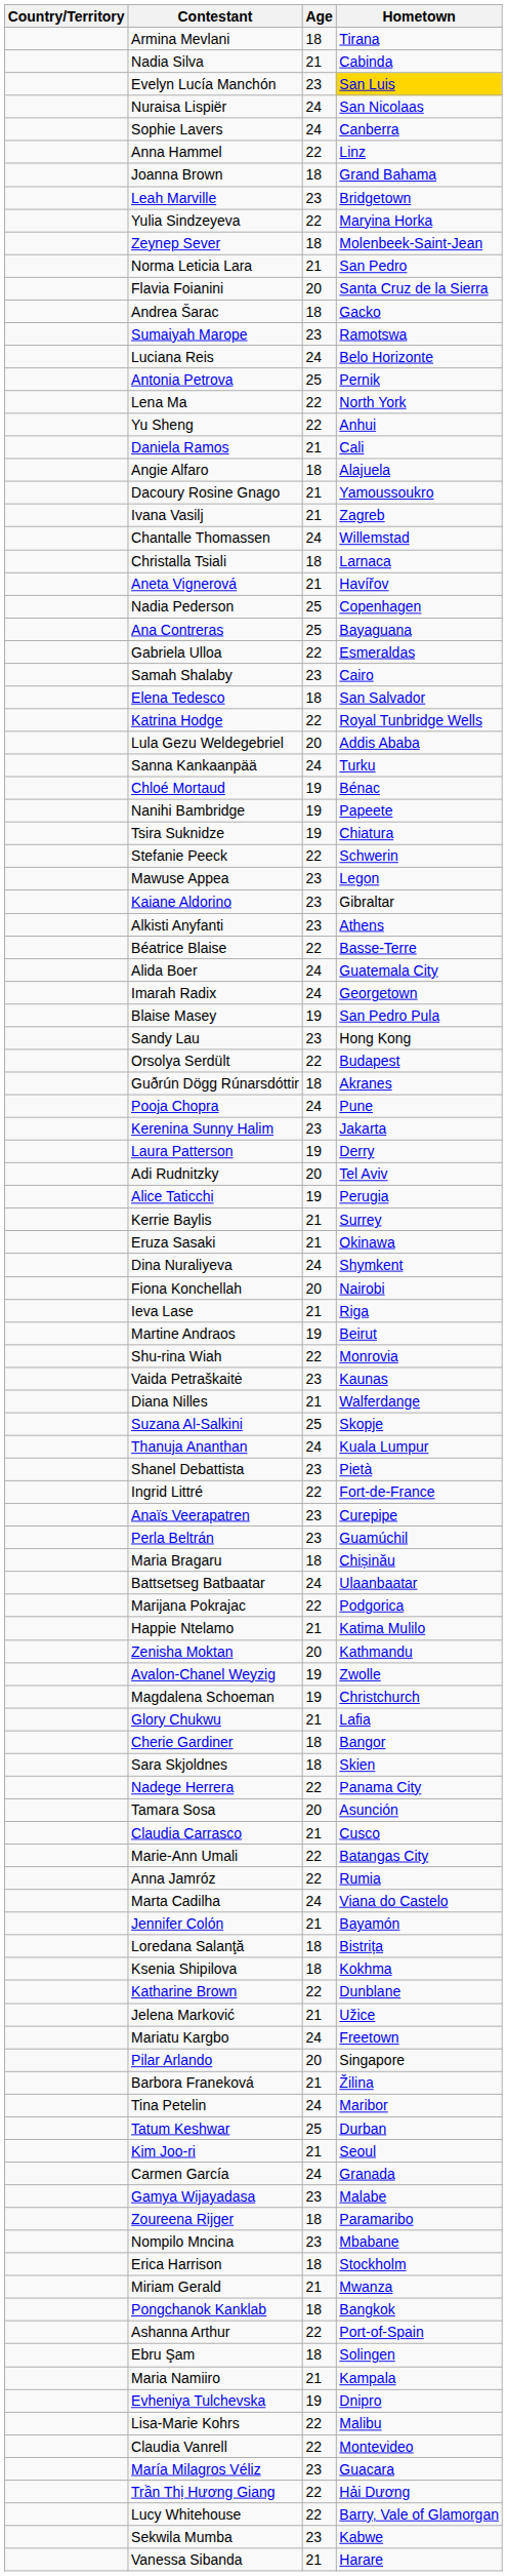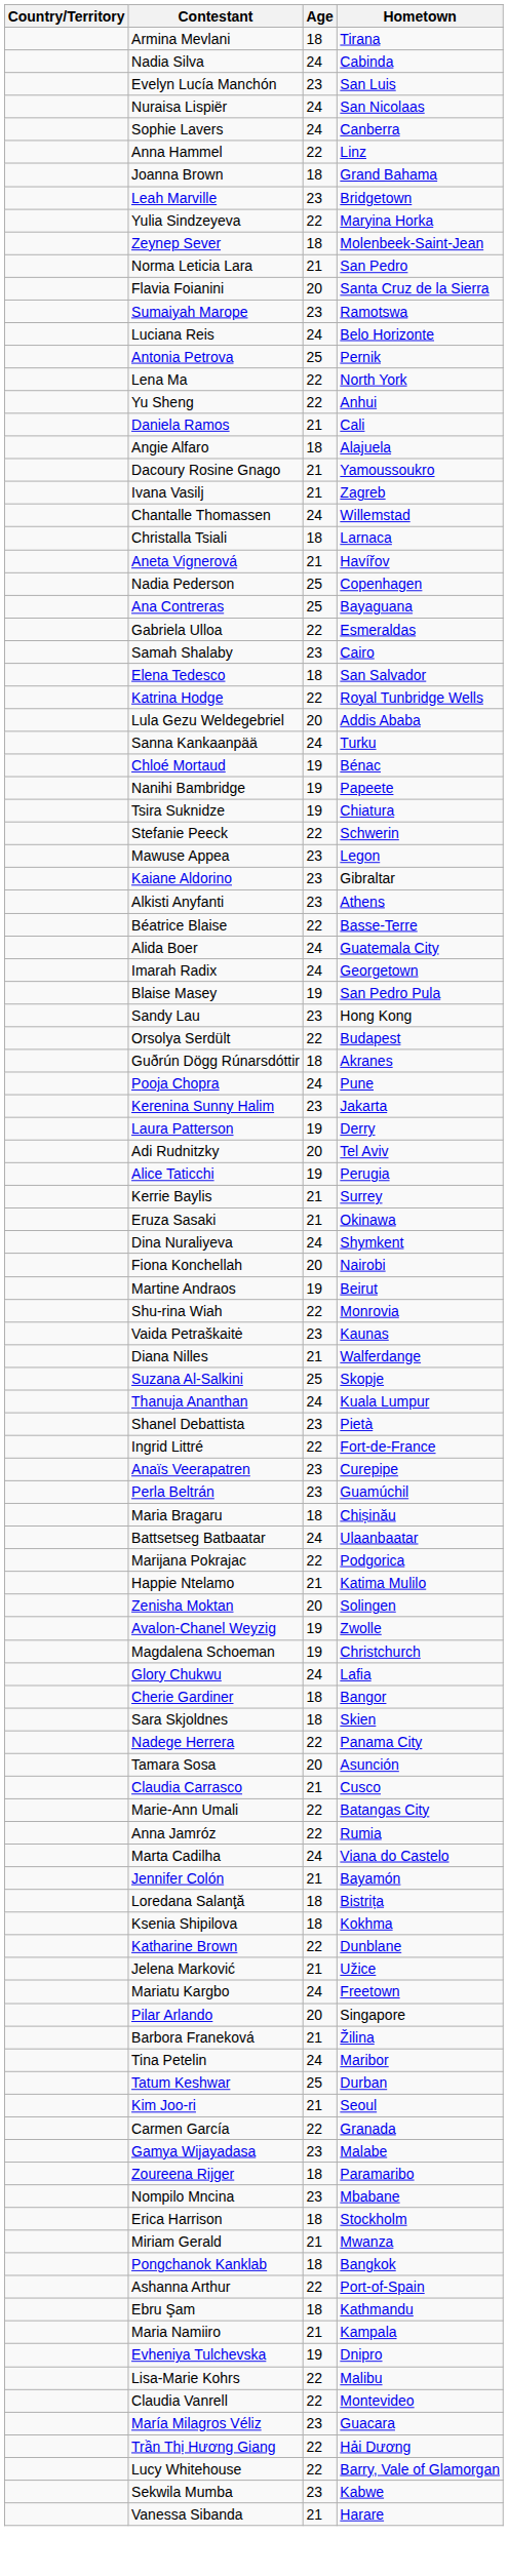 <table class="wikitable sortable" style="font-size: 95%;">
 <tr>
 <th>Country/Territory</th>
 <th>Contestant</th>
 <th>Age</th>
 <th>Hometown</th>
 </tr>
 <tr>
 <td></td>
 <td>Armina Mevlani</td>
 <td>18</td>
 <td><a href='#'>Tirana</a></td>
 </tr>
 <tr>
 <td></td>
 <td>Nadia Silva</td>
-<td>21</td>
+<td>24</td>
 <td><a href='#'>Cabinda</a></td>
 </tr>
 <tr>
 <td></td>
 <td>Evelyn Lucía Manchón</td>
 <td>23</td>
-<td style="background: gold;"><a href='#'>San Luis</a></td>
+<td><a href='#'>San Luis</a></td>
 </tr>
 <tr>
 <td></td>
 <td>Nuraisa Lispiër</td>
 <td>24</td>
 <td><a href='#'>San Nicolaas</a></td>
 </tr>
 <tr>
 <td></td>
 <td>Sophie Lavers</td>
 <td>24</td>
 <td><a href='#'>Canberra</a></td>
 </tr>
 <tr>
 <td></td>
 <td>Anna Hammel</td>
 <td>22</td>
 <td><a href='#'>Linz</a></td>
 </tr>
 <tr>
 <td></td>
 <td>Joanna Brown</td>
 <td>18</td>
 <td><a href='#'>Grand Bahama</a></td>
 </tr>
 <tr>
 <td></td>
 <td><a href='#'>Leah Marville</a></td>
 <td>23</td>
 <td><a href='#'>Bridgetown</a></td>
 </tr>
 <tr>
 <td></td>
 <td>Yulia Sindzeyeva</td>
 <td>22</td>
 <td><a href='#'>Maryina Horka</a></td>
 </tr>
 <tr>
 <td></td>
 <td><a href='#'>Zeynep Sever</a></td>
 <td>18</td>
 <td><a href='#'>Molenbeek-Saint-Jean</a></td>
 </tr>
 <tr>
 <td></td>
 <td>Norma Leticia Lara</td>
 <td>21</td>
 <td><a href='#'>San Pedro</a></td>
 </tr>
 <tr>
 <td></td>
 <td>Flavia Foianini</td>
 <td>20</td>
 <td><a href='#'>Santa Cruz de la Sierra</a></td>
-</tr>
-<tr>
-<td></td>
-<td>Andrea Šarac</td>
-<td>18</td>
-<td><a href='#'>Gacko</a></td>
 </tr>
 <tr>
 <td></td>
 <td><a href='#'>Sumaiyah Marope</a></td>
 <td>23</td>
 <td><a href='#'>Ramotswa</a></td>
 </tr>
 <tr>
 <td></td>
 <td>Luciana Reis</td>
 <td>24</td>
 <td><a href='#'>Belo Horizonte</a></td>
 </tr>
 <tr>
 <td></td>
 <td><a href='#'>Antonia Petrova</a></td>
 <td>25</td>
 <td><a href='#'>Pernik</a></td>
 </tr>
 <tr>
 <td></td>
 <td>Lena Ma</td>
 <td>22</td>
 <td><a href='#'>North York</a></td>
 </tr>
 <tr>
 <td></td>
 <td>Yu Sheng</td>
 <td>22</td>
 <td><a href='#'>Anhui</a></td>
 </tr>
 <tr>
 <td></td>
 <td><a href='#'>Daniela Ramos</a></td>
 <td>21</td>
 <td><a href='#'>Cali</a></td>
 </tr>
 <tr>
 <td></td>
 <td>Angie Alfaro</td>
 <td>18</td>
 <td><a href='#'>Alajuela</a></td>
 </tr>
 <tr>
 <td></td>
 <td>Dacoury Rosine Gnago</td>
 <td>21</td>
 <td><a href='#'>Yamoussoukro</a></td>
 </tr>
 <tr>
 <td></td>
 <td>Ivana Vasilj</td>
 <td>21</td>
 <td><a href='#'>Zagreb</a></td>
 </tr>
 <tr>
 <td></td>
 <td>Chantalle Thomassen</td>
 <td>24</td>
 <td><a href='#'>Willemstad</a></td>
 </tr>
 <tr>
 <td></td>
 <td>Christalla Tsiali</td>
 <td>18</td>
 <td><a href='#'>Larnaca</a></td>
 </tr>
 <tr>
 <td></td>
 <td><a href='#'>Aneta Vignerová</a></td>
 <td>21</td>
 <td><a href='#'>Havířov</a></td>
 </tr>
 <tr>
 <td></td>
 <td>Nadia Pederson</td>
 <td>25</td>
 <td><a href='#'>Copenhagen</a></td>
 </tr>
 <tr>
 <td></td>
 <td><a href='#'>Ana Contreras</a></td>
 <td>25</td>
 <td><a href='#'>Bayaguana</a></td>
 </tr>
 <tr>
 <td></td>
 <td>Gabriela Ulloa</td>
 <td>22</td>
 <td><a href='#'>Esmeraldas</a></td>
 </tr>
 <tr>
 <td></td>
 <td>Samah Shalaby</td>
 <td>23</td>
 <td><a href='#'>Cairo</a></td>
 </tr>
 <tr>
 <td></td>
 <td><a href='#'>Elena Tedesco</a></td>
 <td>18</td>
 <td><a href='#'>San Salvador</a></td>
 </tr>
 <tr>
 <td></td>
 <td><a href='#'>Katrina Hodge</a></td>
 <td>22</td>
 <td><a href='#'>Royal Tunbridge Wells</a></td>
 </tr>
 <tr>
 <td></td>
 <td>Lula Gezu Weldegebriel</td>
 <td>20</td>
 <td><a href='#'>Addis Ababa</a></td>
 </tr>
 <tr>
 <td></td>
 <td>Sanna Kankaanpää</td>
 <td>24</td>
 <td><a href='#'>Turku</a></td>
 </tr>
 <tr>
 <td></td>
 <td><a href='#'>Chloé Mortaud</a></td>
 <td>19</td>
 <td><a href='#'>Bénac</a></td>
 </tr>
 <tr>
 <td></td>
 <td>Nanihi Bambridge</td>
 <td>19</td>
 <td><a href='#'>Papeete</a></td>
 </tr>
 <tr>
 <td></td>
 <td>Tsira Suknidze</td>
 <td>19</td>
 <td><a href='#'>Chiatura</a></td>
 </tr>
 <tr>
 <td></td>
 <td>Stefanie Peeck</td>
 <td>22</td>
 <td><a href='#'>Schwerin</a></td>
 </tr>
 <tr>
 <td></td>
 <td>Mawuse Appea</td>
 <td>23</td>
 <td><a href='#'>Legon</a></td>
 </tr>
 <tr>
 <td></td>
 <td><a href='#'>Kaiane Aldorino</a></td>
 <td>23</td>
 <td>Gibraltar</td>
 </tr>
 <tr>
 <td></td>
 <td>Alkisti Anyfanti</td>
 <td>23</td>
 <td><a href='#'>Athens</a></td>
 </tr>
 <tr>
 <td></td>
 <td>Béatrice Blaise</td>
 <td>22</td>
 <td><a href='#'>Basse-Terre</a></td>
 </tr>
 <tr>
 <td></td>
 <td>Alida Boer</td>
 <td>24</td>
 <td><a href='#'>Guatemala City</a></td>
 </tr>
 <tr>
 <td></td>
 <td>Imarah Radix</td>
 <td>24</td>
 <td><a href='#'>Georgetown</a></td>
 </tr>
 <tr>
 <td></td>
 <td>Blaise Masey</td>
 <td>19</td>
 <td><a href='#'>San Pedro Pula</a></td>
 </tr>
 <tr>
 <td></td>
 <td>Sandy Lau</td>
 <td>23</td>
 <td>Hong Kong</td>
 </tr>
 <tr>
 <td></td>
 <td>Orsolya Serdült</td>
 <td>22</td>
 <td><a href='#'>Budapest</a></td>
 </tr>
 <tr>
 <td></td>
 <td>Guðrún Dögg Rúnarsdóttir</td>
 <td>18</td>
 <td><a href='#'>Akranes</a></td>
 </tr>
 <tr>
 <td></td>
 <td><a href='#'>Pooja Chopra</a></td>
 <td>24</td>
 <td><a href='#'>Pune</a></td>
 </tr>
 <tr>
 <td></td>
 <td><a href='#'>Kerenina Sunny Halim</a></td>
 <td>23</td>
 <td><a href='#'>Jakarta</a></td>
 </tr>
 <tr>
 <td></td>
 <td><a href='#'>Laura Patterson</a></td>
 <td>19</td>
 <td><a href='#'>Derry</a></td>
 </tr>
 <tr>
 <td></td>
 <td>Adi Rudnitzky</td>
 <td>20</td>
 <td><a href='#'>Tel Aviv</a></td>
 </tr>
 <tr>
 <td></td>
 <td><a href='#'>Alice Taticchi</a></td>
 <td>19</td>
 <td><a href='#'>Perugia</a></td>
 </tr>
 <tr>
 <td></td>
 <td>Kerrie Baylis</td>
 <td>21</td>
 <td><a href='#'>Surrey</a></td>
 </tr>
 <tr>
 <td></td>
 <td>Eruza Sasaki</td>
 <td>21</td>
 <td><a href='#'>Okinawa</a></td>
 </tr>
 <tr>
 <td></td>
 <td>Dina Nuraliyeva</td>
 <td>24</td>
 <td><a href='#'>Shymkent</a></td>
 </tr>
 <tr>
 <td></td>
 <td>Fiona Konchellah</td>
 <td>20</td>
 <td><a href='#'>Nairobi</a></td>
 </tr>
 <tr>
 <td></td>
-<td>Ieva Lase</td>
-<td>21</td>
-<td><a href='#'>Riga</a></td>
-</tr>
-<tr>
-<td></td>
 <td>Martine Andraos</td>
 <td>19</td>
 <td><a href='#'>Beirut</a></td>
 </tr>
 <tr>
 <td></td>
 <td>Shu-rina Wiah</td>
 <td>22</td>
 <td><a href='#'>Monrovia</a></td>
 </tr>
 <tr>
 <td></td>
 <td>Vaida Petraškaitė</td>
 <td>23</td>
 <td><a href='#'>Kaunas</a></td>
 </tr>
 <tr>
 <td></td>
 <td>Diana Nilles</td>
 <td>21</td>
 <td><a href='#'>Walferdange</a></td>
 </tr>
 <tr>
 <td></td>
 <td><a href='#'>Suzana Al-Salkini</a></td>
 <td>25</td>
 <td><a href='#'>Skopje</a></td>
 </tr>
 <tr>
 <td></td>
 <td><a href='#'>Thanuja Ananthan</a></td>
 <td>24</td>
 <td><a href='#'>Kuala Lumpur</a></td>
 </tr>
 <tr>
 <td></td>
 <td>Shanel Debattista</td>
 <td>23</td>
 <td><a href='#'>Pietà</a></td>
 </tr>
 <tr>
 <td></td>
 <td>Ingrid Littré</td>
 <td>22</td>
 <td><a href='#'>Fort-de-France</a></td>
 </tr>
 <tr>
 <td></td>
 <td><a href='#'>Anaïs Veerapatren</a></td>
 <td>23</td>
 <td><a href='#'>Curepipe</a></td>
 </tr>
 <tr>
 <td></td>
 <td><a href='#'>Perla Beltrán</a></td>
 <td>23</td>
 <td><a href='#'>Guamúchil</a></td>
 </tr>
 <tr>
 <td></td>
 <td>Maria Bragaru</td>
 <td>18</td>
 <td><a href='#'>Chișinău</a></td>
 </tr>
 <tr>
 <td></td>
 <td>Battsetseg Batbaatar</td>
 <td>24</td>
 <td><a href='#'>Ulaanbaatar</a></td>
 </tr>
 <tr>
 <td></td>
 <td>Marijana Pokrajac</td>
 <td>22</td>
 <td><a href='#'>Podgorica</a></td>
 </tr>
 <tr>
 <td></td>
 <td>Happie Ntelamo</td>
 <td>21</td>
 <td><a href='#'>Katima Mulilo</a></td>
 </tr>
 <tr>
 <td></td>
 <td><a href='#'>Zenisha Moktan</a></td>
 <td>20</td>
-<td><a href='#'>Kathmandu</a></td>
+<td><a href='#'>Solingen</a></td>
 </tr>
 <tr>
 <td></td>
 <td><a href='#'>Avalon-Chanel Weyzig</a></td>
 <td>19</td>
 <td><a href='#'>Zwolle</a></td>
 </tr>
 <tr>
 <td></td>
 <td>Magdalena Schoeman</td>
 <td>19</td>
 <td><a href='#'>Christchurch</a></td>
 </tr>
 <tr>
 <td></td>
 <td><a href='#'>Glory Chukwu</a></td>
-<td>21</td>
+<td>24</td>
 <td><a href='#'>Lafia</a></td>
 </tr>
 <tr>
 <td></td>
 <td><a href='#'>Cherie Gardiner</a></td>
 <td>18</td>
 <td><a href='#'>Bangor</a></td>
 </tr>
 <tr>
 <td></td>
 <td>Sara Skjoldnes</td>
 <td>18</td>
 <td><a href='#'>Skien</a></td>
 </tr>
 <tr>
 <td></td>
 <td><a href='#'>Nadege Herrera</a></td>
 <td>22</td>
 <td><a href='#'>Panama City</a></td>
 </tr>
 <tr>
 <td></td>
 <td>Tamara Sosa</td>
 <td>20</td>
 <td><a href='#'>Asunción</a></td>
 </tr>
 <tr>
 <td></td>
 <td><a href='#'>Claudia Carrasco</a></td>
 <td>21</td>
 <td><a href='#'>Cusco</a></td>
 </tr>
 <tr>
 <td></td>
 <td>Marie-Ann Umali</td>
 <td>22</td>
 <td><a href='#'>Batangas City</a></td>
 </tr>
 <tr>
 <td></td>
 <td>Anna Jamróz</td>
 <td>22</td>
 <td><a href='#'>Rumia</a></td>
 </tr>
 <tr>
 <td></td>
 <td>Marta Cadilha</td>
 <td>24</td>
 <td><a href='#'>Viana do Castelo</a></td>
 </tr>
 <tr>
 <td></td>
 <td><a href='#'>Jennifer Colón</a></td>
 <td>21</td>
 <td><a href='#'>Bayamón</a></td>
 </tr>
 <tr>
 <td></td>
 <td>Loredana Salanţă</td>
 <td>18</td>
 <td><a href='#'>Bistrița</a></td>
 </tr>
 <tr>
 <td></td>
 <td>Ksenia Shipilova</td>
 <td>18</td>
 <td><a href='#'>Kokhma</a></td>
 </tr>
 <tr>
 <td></td>
 <td><a href='#'>Katharine Brown</a></td>
 <td>22</td>
 <td><a href='#'>Dunblane</a></td>
 </tr>
 <tr>
 <td></td>
 <td>Jelena Marković</td>
 <td>21</td>
 <td><a href='#'>Užice</a></td>
 </tr>
 <tr>
 <td></td>
 <td>Mariatu Kargbo</td>
 <td>24</td>
 <td><a href='#'>Freetown</a></td>
 </tr>
 <tr>
 <td></td>
 <td><a href='#'>Pilar Arlando</a></td>
 <td>20</td>
 <td>Singapore</td>
 </tr>
 <tr>
 <td></td>
 <td>Barbora Franeková</td>
 <td>21</td>
 <td><a href='#'>Žilina</a></td>
 </tr>
 <tr>
 <td></td>
 <td>Tina Petelin</td>
 <td>24</td>
 <td><a href='#'>Maribor</a></td>
 </tr>
 <tr>
 <td></td>
 <td><a href='#'>Tatum Keshwar</a></td>
 <td>25</td>
 <td><a href='#'>Durban</a></td>
 </tr>
 <tr>
 <td></td>
 <td><a href='#'>Kim Joo-ri</a></td>
 <td>21</td>
 <td><a href='#'>Seoul</a></td>
 </tr>
 <tr>
 <td></td>
 <td>Carmen García</td>
-<td>24</td>
+<td>22</td>
 <td><a href='#'>Granada</a></td>
 </tr>
 <tr>
 <td></td>
 <td><a href='#'>Gamya Wijayadasa</a></td>
 <td>23</td>
 <td><a href='#'>Malabe</a></td>
 </tr>
 <tr>
 <td></td>
 <td><a href='#'>Zoureena Rijger</a></td>
 <td>18</td>
 <td><a href='#'>Paramaribo</a></td>
 </tr>
 <tr>
 <td></td>
 <td>Nompilo Mncina</td>
 <td>23</td>
 <td><a href='#'>Mbabane</a></td>
 </tr>
 <tr>
 <td></td>
 <td>Erica Harrison</td>
 <td>18</td>
 <td><a href='#'>Stockholm</a></td>
 </tr>
 <tr>
 <td></td>
 <td>Miriam Gerald</td>
 <td>21</td>
 <td><a href='#'>Mwanza</a></td>
 </tr>
 <tr>
 <td></td>
 <td><a href='#'>Pongchanok Kanklab</a></td>
 <td>18</td>
 <td><a href='#'>Bangkok</a></td>
 </tr>
 <tr>
 <td></td>
 <td>Ashanna Arthur</td>
 <td>22</td>
 <td><a href='#'>Port-of-Spain</a></td>
 </tr>
 <tr>
 <td></td>
 <td>Ebru Şam</td>
 <td>18</td>
-<td><a href='#'>Solingen</a></td>
+<td><a href='#'>Kathmandu</a></td>
 </tr>
 <tr>
 <td></td>
 <td>Maria Namiiro</td>
 <td>21</td>
 <td><a href='#'>Kampala</a></td>
 </tr>
 <tr>
 <td></td>
 <td><a href='#'>Evheniya Tulchevska</a></td>
 <td>19</td>
 <td><a href='#'>Dnipro</a></td>
 </tr>
 <tr>
 <td></td>
 <td>Lisa-Marie Kohrs</td>
 <td>22</td>
 <td><a href='#'>Malibu</a></td>
 </tr>
 <tr>
 <td></td>
 <td>Claudia Vanrell</td>
 <td>22</td>
 <td><a href='#'>Montevideo</a></td>
 </tr>
 <tr>
 <td></td>
 <td><a href='#'>María Milagros Véliz</a></td>
 <td>23</td>
 <td><a href='#'>Guacara</a></td>
 </tr>
 <tr>
 <td></td>
 <td><a href='#'>Trần Thị Hương Giang</a></td>
 <td>22</td>
 <td><a href='#'>Hải Dương</a></td>
 </tr>
 <tr>
 <td></td>
 <td>Lucy Whitehouse</td>
 <td>22</td>
 <td><a href='#'>Barry, Vale of Glamorgan</a></td>
 </tr>
 <tr>
 <td></td>
 <td>Sekwila Mumba</td>
 <td>23</td>
 <td><a href='#'>Kabwe</a></td>
 </tr>
 <tr>
 <td></td>
 <td>Vanessa Sibanda</td>
 <td>21</td>
 <td><a href='#'>Harare</a></td>
 </tr>
 </table>
